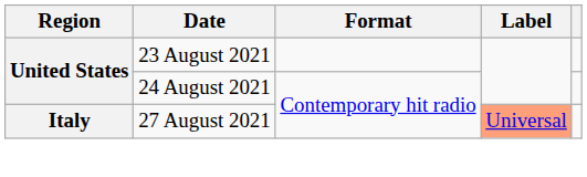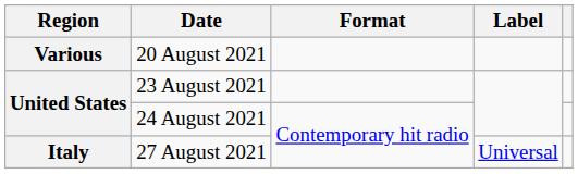 <table class="wikitable plainrowheaders">
 <tr>
 <th scope="col">Region</th>
 <th scope="col">Date</th>
 <th scope="col">Format</th>
 <th scope="col">Label</th>
 <th scope="col"></th>
+</tr>
+<tr>
+<th scope="row">Various</th>
+<td>20 August 2021</td>
+<td></td>
+<td></td>
+<td></td>
 </tr>
 <tr>
 <th scope="row" rowspan="2">United States</th>
 <td>23 August 2021</td>
 <td></td>
 <td rowspan="2"></td>
 <td></td>
 </tr>
 <tr>
 <td>24 August 2021</td>
 <td rowspan="2"><a href='#'>Contemporary hit radio</a></td>
 <td></td>
 </tr>
 <tr>
 <th scope="row">Italy</th>
 <td>27 August 2021</td>
-<td style="background: lightsalmon;"><a href='#'>Universal</a></td>
+<td><a href='#'>Universal</a></td>
 <td></td>
 </tr>
 </table>
